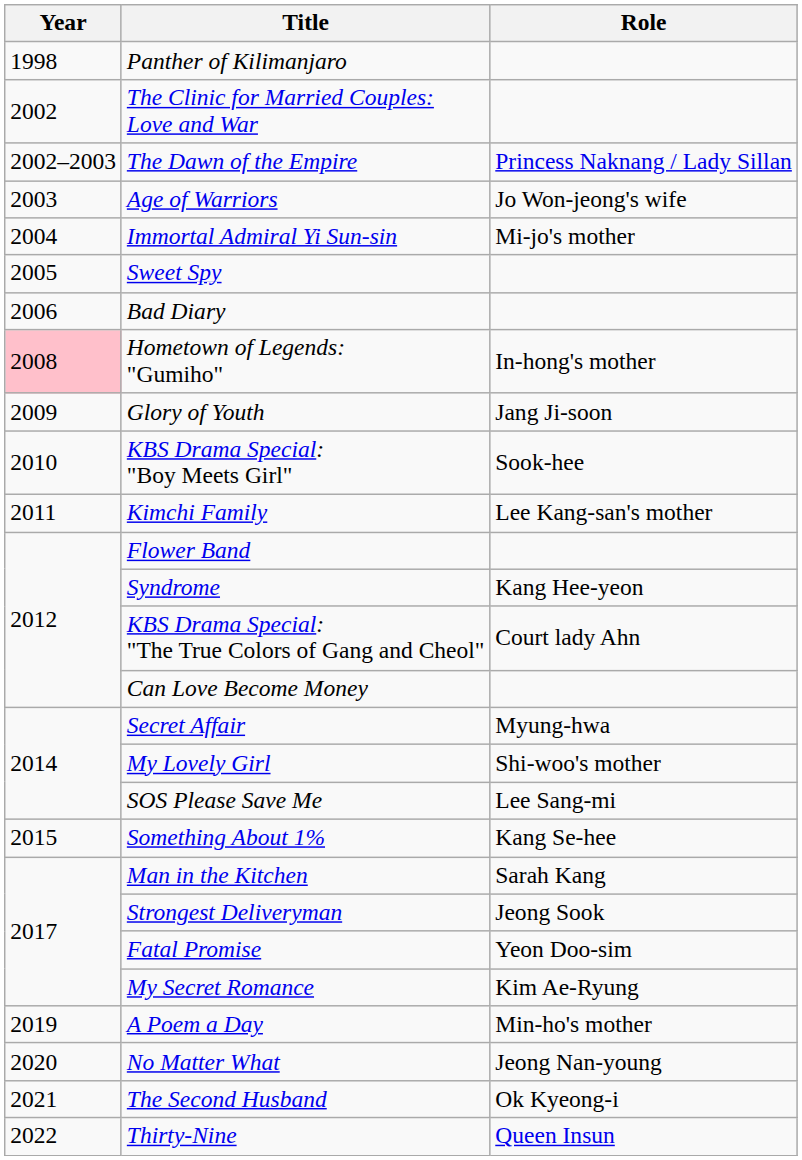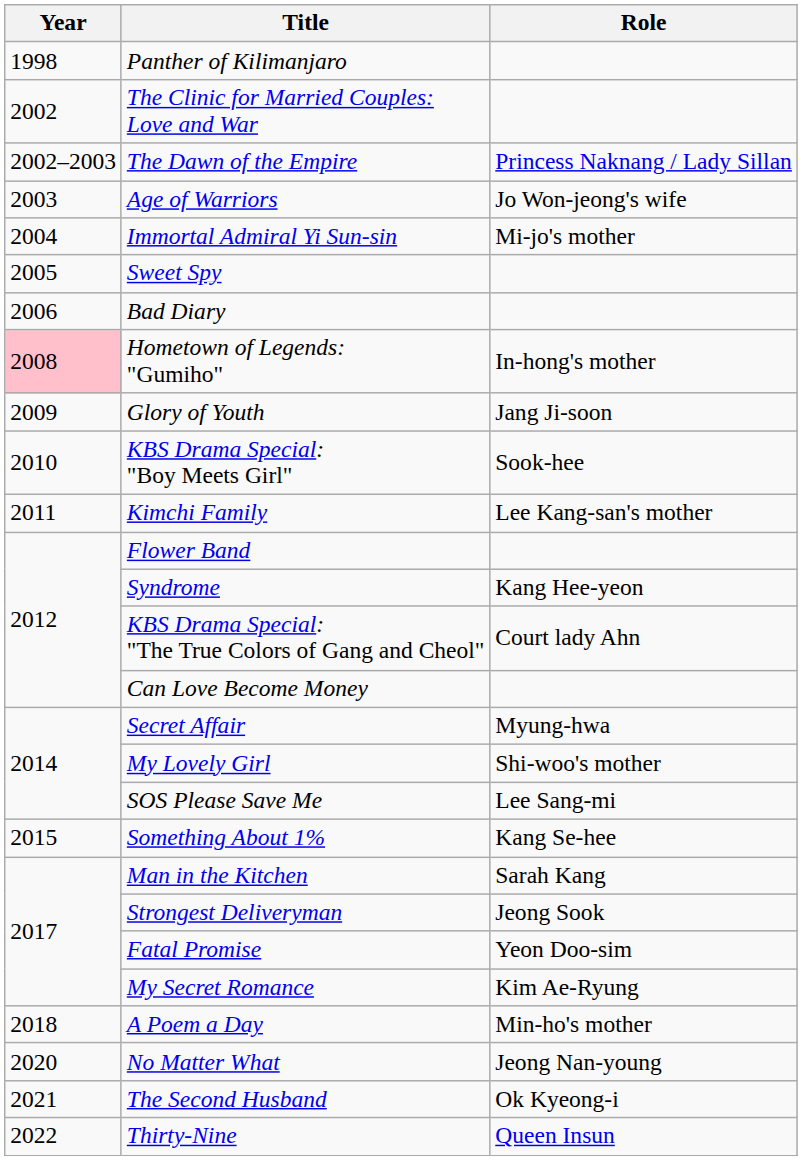 <table class="wikitable sortable">
 <tr>
 <th>Year</th>
 <th>Title</th>
 <th>Role</th>
 </tr>
 <tr>
 <td>1998</td>
 <td><em>Panther of Kilimanjaro</em></td>
 <td></td>
 </tr>
 <tr>
 <td>2002</td>
 <td><em><a href='#'>The Clinic for Married Couples:<br>Love and War</a></em></td>
 <td></td>
 </tr>
 <tr>
 <td>2002–2003</td>
 <td><em><a href='#'>The Dawn of the Empire</a></em></td>
 <td><a href='#'>Princess Naknang / Lady Sillan</a></td>
 </tr>
 <tr>
 <td>2003</td>
 <td><em><a href='#'>Age of Warriors</a></em></td>
 <td>Jo Won-jeong's wife</td>
 </tr>
 <tr>
 <td>2004</td>
 <td><em><a href='#'>Immortal Admiral Yi Sun-sin</a></em></td>
 <td>Mi-jo's mother</td>
 </tr>
 <tr>
 <td>2005</td>
 <td><em><a href='#'>Sweet Spy</a></em></td>
 <td></td>
 </tr>
 <tr>
 <td>2006</td>
 <td><em>Bad Diary</em></td>
 <td></td>
 </tr>
 <tr>
 <td style="background: pink;">2008</td>
 <td><em>Hometown of Legends:</em><br>"Gumiho"</td>
 <td>In-hong's mother</td>
 </tr>
 <tr>
 <td>2009</td>
 <td><em>Glory of Youth</em></td>
 <td>Jang Ji-soon</td>
 </tr>
 <tr>
 <td>2010</td>
 <td><em><a href='#'>KBS Drama Special</a>:</em><br>"Boy Meets Girl"</td>
 <td>Sook-hee</td>
 </tr>
 <tr>
 <td>2011</td>
 <td><em><a href='#'>Kimchi Family</a></em></td>
 <td>Lee Kang-san's mother</td>
 </tr>
 <tr>
 <td rowspan=4>2012</td>
 <td><em><a href='#'>Flower Band</a></em></td>
 <td></td>
 </tr>
 <tr>
 <td><em><a href='#'>Syndrome</a></em></td>
 <td>Kang Hee-yeon</td>
 </tr>
 <tr>
 <td><em><a href='#'>KBS Drama Special</a>:</em><br>"The True Colors of Gang and Cheol"</td>
 <td>Court lady Ahn</td>
 </tr>
 <tr>
 <td><em>Can Love Become Money</em></td>
 <td></td>
 </tr>
 <tr>
 <td rowspan=3>2014</td>
 <td><em><a href='#'>Secret Affair</a></em></td>
 <td>Myung-hwa</td>
 </tr>
 <tr>
 <td><em><a href='#'>My Lovely Girl</a></em></td>
 <td>Shi-woo's mother</td>
 </tr>
 <tr>
 <td><em>SOS Please Save Me</em></td>
 <td>Lee Sang-mi</td>
 </tr>
 <tr>
 <td>2015</td>
 <td><em><a href='#'>Something About 1%</a></em></td>
 <td>Kang Se-hee</td>
 </tr>
 <tr>
 <td rowspan="4">2017</td>
 <td><em><a href='#'>Man in the Kitchen</a></em></td>
 <td>Sarah Kang</td>
 </tr>
 <tr>
 <td><em><a href='#'>Strongest Deliveryman</a></em></td>
 <td>Jeong Sook</td>
 </tr>
 <tr>
 <td><em><a href='#'>Fatal Promise</a></em></td>
 <td>Yeon Doo-sim</td>
 </tr>
 <tr>
 <td><em><a href='#'>My Secret Romance</a></em></td>
 <td>Kim Ae-Ryung</td>
 </tr>
 <tr>
-<td>2019</td>
+<td>2018</td>
 <td><em><a href='#'>A Poem a Day</a></em></td>
 <td>Min-ho's mother</td>
 </tr>
 <tr>
 <td>2020</td>
 <td><em><a href='#'>No Matter What</a></em></td>
 <td>Jeong Nan-young</td>
 </tr>
 <tr>
 <td>2021</td>
 <td><em><a href='#'>The Second Husband</a></em></td>
 <td>Ok Kyeong-i</td>
 </tr>
 <tr>
 <td>2022</td>
 <td><em><a href='#'>Thirty-Nine</a></em></td>
 <td><a href='#'>Queen Insun</a></td>
 </tr>
 </table>
